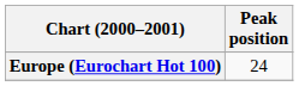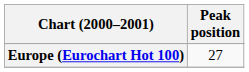 <table class="wikitable sortable plainrowheaders" style="text-align:center">
 <tr>
 <th>Chart (2000–2001)</th>
 <th>Peak<br>position</th>
 </tr>
 <tr>
 </tr>
 <tr>
 </tr>
 <tr>
 </tr>
 <tr>
 </tr>
 <tr>
 <th scope="row">Europe (<a href='#'>Eurochart Hot 100</a>)</th>
-<td>24</td>
+<td>27</td>
 </tr>
 <tr>
 </tr>
 <tr>
 </tr>
 <tr>
 </tr>
 <tr>
 </tr>
 <tr>
 </tr>
 <tr>
 </tr>
 <tr>
 </tr>
 <tr>
 </tr>
 <tr>
 </tr>
 <tr>
 </tr>
 </table>
